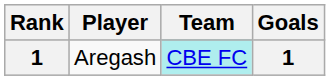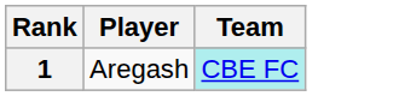 <table class="wikitable" style="text-align:center; font-size:90%">
 <tr>
 <th>Rank</th>
 <th>Player</th>
 <th>Team</th>
-<th>Goals</th>
 </tr>
 <tr>
 <th>1</th>
 <td align=left> Aregash</td>
 <td align=left style="background: paleturquoise;"> <a href='#'>CBE FC</a></td>
-<th>1</th>
 </tr>
 </table>
